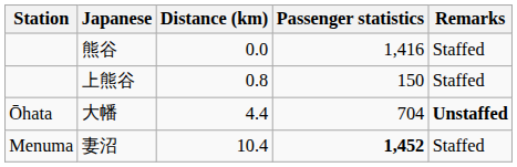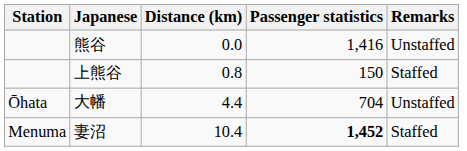 <table class="wikitable">
 <tr>
 <th>Station</th>
 <th>Japanese</th>
 <th>Distance (km)</th>
 <th>Passenger statistics</th>
 <th>Remarks</th>
 </tr>
 <tr>
 <td></td>
 <td>熊谷</td>
 <td align=right>0.0</td>
 <td align=right>1,416</td>
-<td>Staffed</td>
+<td>Unstaffed</td>
 </tr>
 <tr>
 <td></td>
 <td>上熊谷</td>
 <td align=right>0.8</td>
 <td align=right>150</td>
 <td>Staffed</td>
 </tr>
 <tr>
 <td>Ōhata</td>
 <td>大幡</td>
 <td align=right>4.4</td>
 <td align=right>704</td>
-<td><strong>Unstaffed</strong></td>
+<td>Unstaffed</td>
 </tr>
 <tr>
 <td>Menuma</td>
 <td>妻沼</td>
 <td align=right>10.4</td>
 <td align=right><strong>1,452</strong></td>
 <td>Staffed</td>
 </tr>
 </table>
